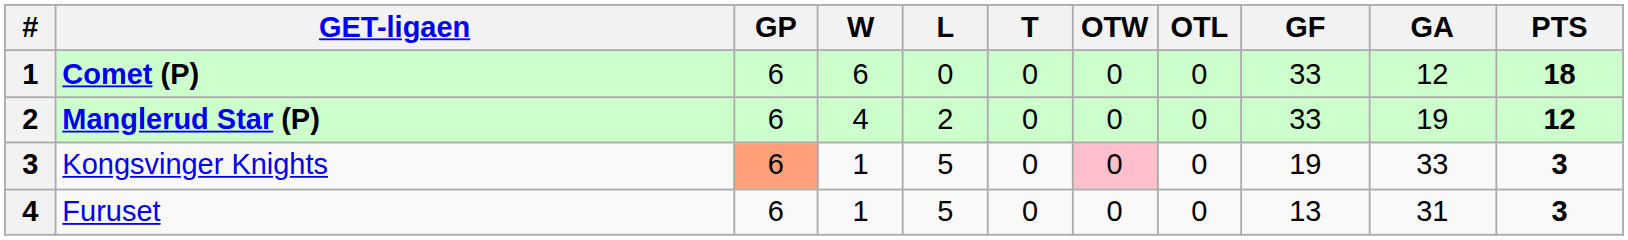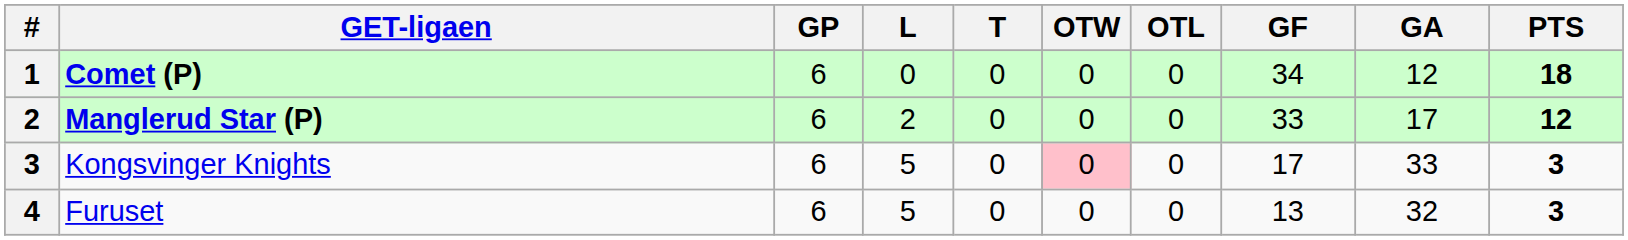 <table class="wikitable sortable" style="text-align:center">
 <tr>
 <th width="3%">#<br></th>
 <th width="40%"><a href='#'>GET-ligaen</a><br></th>
 <th width="5%">GP<br></th>
-<th width="5%">W<br></th>
 <th width="5%">L<br></th>
 <th width="5%">T<br></th>
 <th width="5%">OTW<br></th>
 <th width="5%">OTL<br></th>
 <th width="7.5%">GF<br></th>
 <th width="7.5%">GA<br></th>
 <th width="7.5%">PTS<br></th>
 </tr>
 <tr bgcolor=#ccffcc>
 <th>1</th>
 <td align=left><strong><a href='#'>Comet</a> (P)</strong></td>
 <td>6</td>
-<td>6</td>
 <td>0</td>
 <td>0</td>
 <td>0</td>
 <td>0</td>
-<td>33</td>
+<td>34</td>
 <td>12</td>
 <td><strong>18</strong></td>
 </tr>
 <tr bgcolor=#ccffcc>
 <th>2</th>
 <td align=left><strong><a href='#'>Manglerud Star</a> (P)</strong></td>
 <td>6</td>
-<td>4</td>
 <td>2</td>
 <td>0</td>
 <td>0</td>
 <td>0</td>
 <td>33</td>
-<td>19</td>
+<td>17</td>
 <td><strong>12</strong></td>
 </tr>
 <tr>
 <th>3</th>
 <td align=left><a href='#'>Kongsvinger Knights</a></td>
-<td style="background: lightsalmon;">6</td>
-<td>1</td>
+<td>6</td>
 <td>5</td>
 <td>0</td>
 <td style="background: pink;">0</td>
 <td>0</td>
-<td>19</td>
+<td>17</td>
 <td>33</td>
 <td><strong> 3</strong></td>
 </tr>
 <tr>
 <th>4</th>
 <td align=left><a href='#'>Furuset</a></td>
 <td>6</td>
-<td>1</td>
 <td>5</td>
 <td>0</td>
 <td>0</td>
 <td>0</td>
 <td>13</td>
-<td>31</td>
+<td>32</td>
 <td><strong> 3</strong></td>
 </tr>
 </table>
